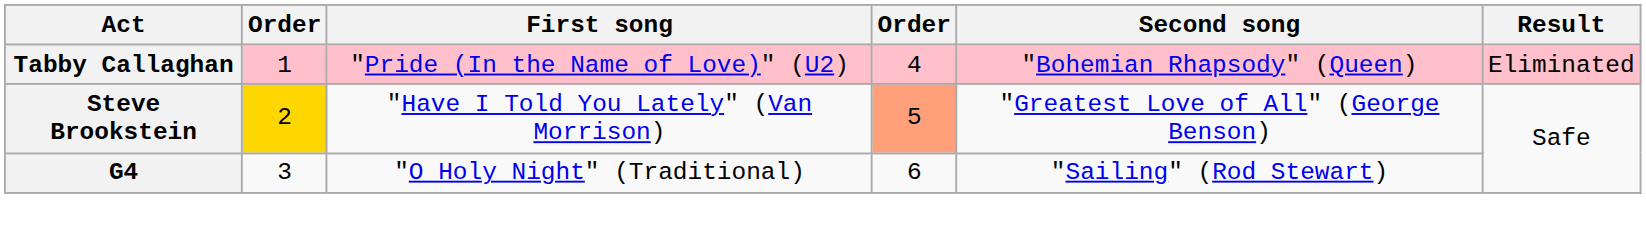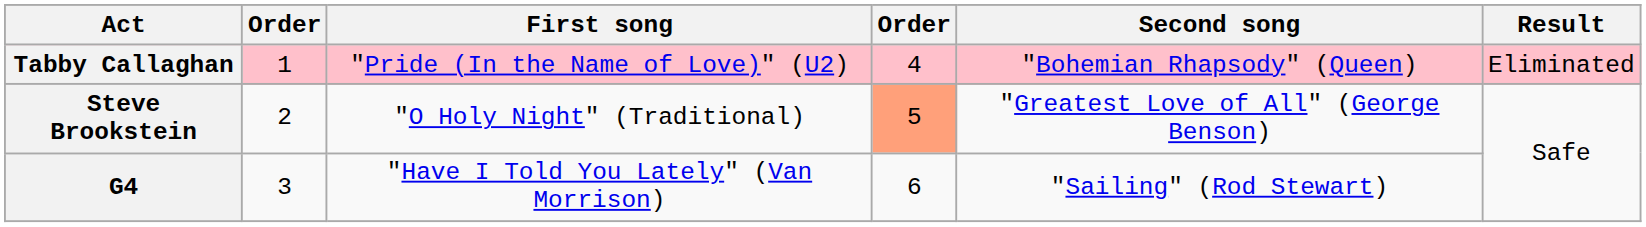 <table class="wikitable plainrowheaders" style="text-align:center;">
 <tr>
 <th>Act</th>
 <th>Order</th>
 <th>First song</th>
 <th>Order</th>
 <th>Second song</th>
 <th>Result</th>
 </tr>
 <tr style="background: pink">
 <th scope="row">Tabby Callaghan</th>
 <td>1</td>
 <td>"<a href='#'>Pride (In the Name of Love)</a>" (<a href='#'>U2</a>)</td>
 <td>4</td>
 <td>"<a href='#'>Bohemian Rhapsody</a>" (<a href='#'>Queen</a>)</td>
 <td>Eliminated</td>
 </tr>
 <tr>
 <th scope="row">Steve Brookstein</th>
-<td style="background: gold;">2</td>
-<td>"<a href='#'>Have I Told You Lately</a>" (<a href='#'>Van Morrison</a>)</td>
+<td>2</td>
+<td>"<a href='#'>O Holy Night</a>" (Traditional)</td>
 <td style="background: lightsalmon;">5</td>
 <td>"<a href='#'>Greatest Love of All</a>" (<a href='#'>George Benson</a>)</td>
 <td rowspan=2>Safe</td>
 </tr>
 <tr>
 <th scope="row">G4</th>
 <td>3</td>
-<td>"<a href='#'>O Holy Night</a>" (Traditional)</td>
+<td>"<a href='#'>Have I Told You Lately</a>" (<a href='#'>Van Morrison</a>)</td>
 <td>6</td>
 <td>"<a href='#'>Sailing</a>" (<a href='#'>Rod Stewart</a>)</td>
 </tr>
 </table>
